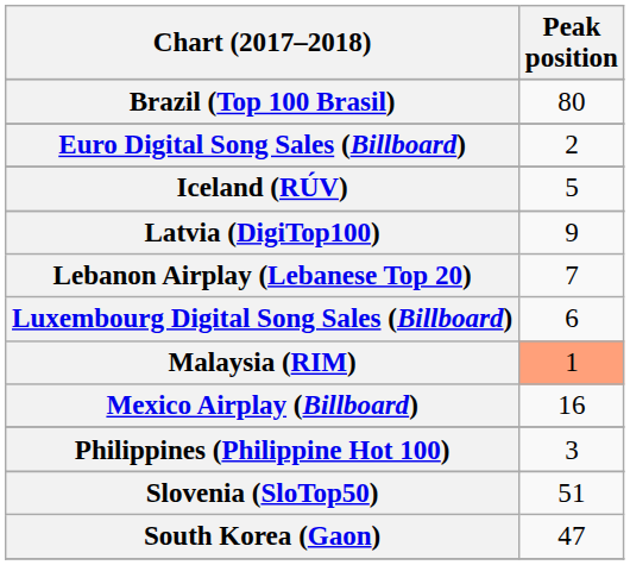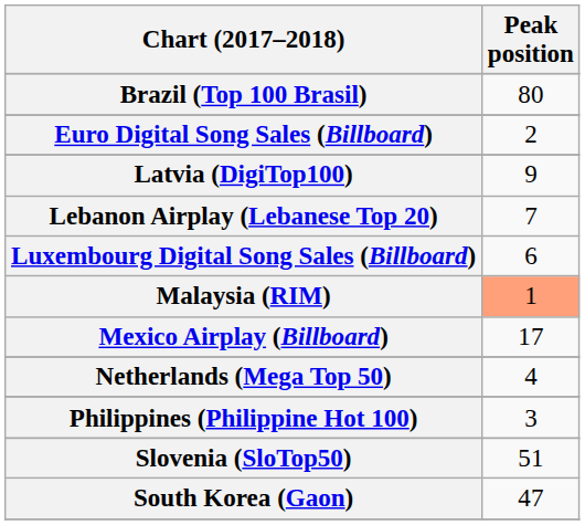 <table class="wikitable sortable plainrowheaders" style="text-align:center">
 <tr>
 <th scope="col">Chart (2017–2018)</th>
 <th scope="col">Peak<br>position</th>
 </tr>
 <tr>
 </tr>
 <tr>
 </tr>
 <tr>
 </tr>
 <tr>
 </tr>
 <tr>
 <th scope="row">Brazil (<a href='#'>Top 100 Brasil</a>)</th>
 <td>80</td>
 </tr>
 <tr>
 </tr>
 <tr>
 </tr>
 <tr>
 </tr>
 <tr>
 </tr>
 <tr>
 </tr>
 <tr>
 </tr>
 <tr>
 </tr>
 <tr>
 <th scope="row"><a href='#'>Euro Digital Song Sales</a> (<em><a href='#'>Billboard</a></em>)</th>
 <td>2</td>
 </tr>
 <tr>
 </tr>
 <tr>
 </tr>
 <tr>
 </tr>
 <tr>
 </tr>
 <tr>
 </tr>
 <tr>
 </tr>
 <tr>
-<th scope="row">Iceland (<a href='#'>RÚV</a>)</th>
-<td>5</td>
-</tr>
-<tr>
 </tr>
 <tr>
 </tr>
 <tr>
 </tr>
 <tr>
 <th scope="row">Latvia (<a href='#'>DigiTop100</a>)</th>
 <td>9</td>
 </tr>
 <tr>
 <th scope="row">Lebanon Airplay (<a href='#'>Lebanese Top 20</a>)</th>
 <td>7</td>
 </tr>
 <tr>
 <th scope="row"><a href='#'>Luxembourg Digital Song Sales</a> (<em><a href='#'>Billboard</a></em>)</th>
 <td>6</td>
 </tr>
 <tr>
 <th scope="row">Malaysia (<a href='#'>RIM</a>)</th>
 <td style="background: lightsalmon;">1</td>
 </tr>
 <tr>
 <th scope="row"><a href='#'>Mexico Airplay</a> (<em><a href='#'>Billboard</a></em>)</th>
-<td>16</td>
+<td>17</td>
 </tr>
 <tr>
+</tr>
+<tr>
+<th scope="row">Netherlands (<a href='#'>Mega Top 50</a>)</th>
+<td>4</td>
 </tr>
 <tr>
 </tr>
 <tr>
 </tr>
 <tr>
 </tr>
 <tr>
 <th scope="row">Philippines (<a href='#'>Philippine Hot 100</a>)</th>
 <td>3</td>
 </tr>
 <tr>
 </tr>
 <tr>
 </tr>
 <tr>
 </tr>
 <tr>
 </tr>
 <tr>
 </tr>
 <tr>
 <th scope="row">Slovenia (<a href='#'>SloTop50</a>)</th>
 <td>51</td>
 </tr>
 <tr>
 <th scope="row">South Korea (<a href='#'>Gaon</a>)</th>
 <td>47</td>
 </tr>
 <tr>
 </tr>
 <tr>
 </tr>
 <tr>
 </tr>
 <tr>
 </tr>
 <tr>
 </tr>
 <tr>
 </tr>
 <tr>
 </tr>
 <tr>
 </tr>
 <tr>
 </tr>
 <tr>
 </tr>
 <tr>
 </tr>
 <tr>
 </tr>
 <tr>
 </tr>
 </table>
